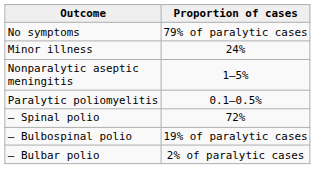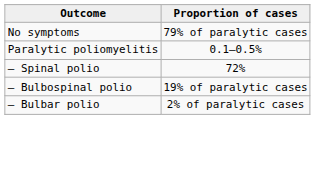 <table class = "wikitable" style = "float:right; font-size:90%; margin-left:15px">
 <tr>
 <th style="background:#efefef;">Outcome</th>
 <th style="background:#efefef">Proportion of cases</th>
 </tr>
 <tr>
 <td>No symptoms</td>
 <td style="text-align:center;">79% of paralytic cases</td>
-</tr>
-<tr>
-<td>Minor illness</td>
-<td style="text-align:center;">24%</td>
-</tr>
-<tr>
-<td>Nonparalytic aseptic<br> meningitis</td>
-<td style="text-align:center;">1–5%</td>
 </tr>
 <tr>
 <td>Paralytic poliomyelitis</td>
 <td style="text-align:center;">0.1–0.5%</td>
 </tr>
 <tr>
 <td>— Spinal polio</td>
 <td style="text-align:center;">72%</td>
 </tr>
 <tr>
 <td>— Bulbospinal polio</td>
 <td style="text-align:center;">19% of paralytic cases</td>
 </tr>
 <tr>
 <td>— Bulbar polio</td>
 <td style="text-align:center;">2% of paralytic cases</td>
 </tr>
 </table>
